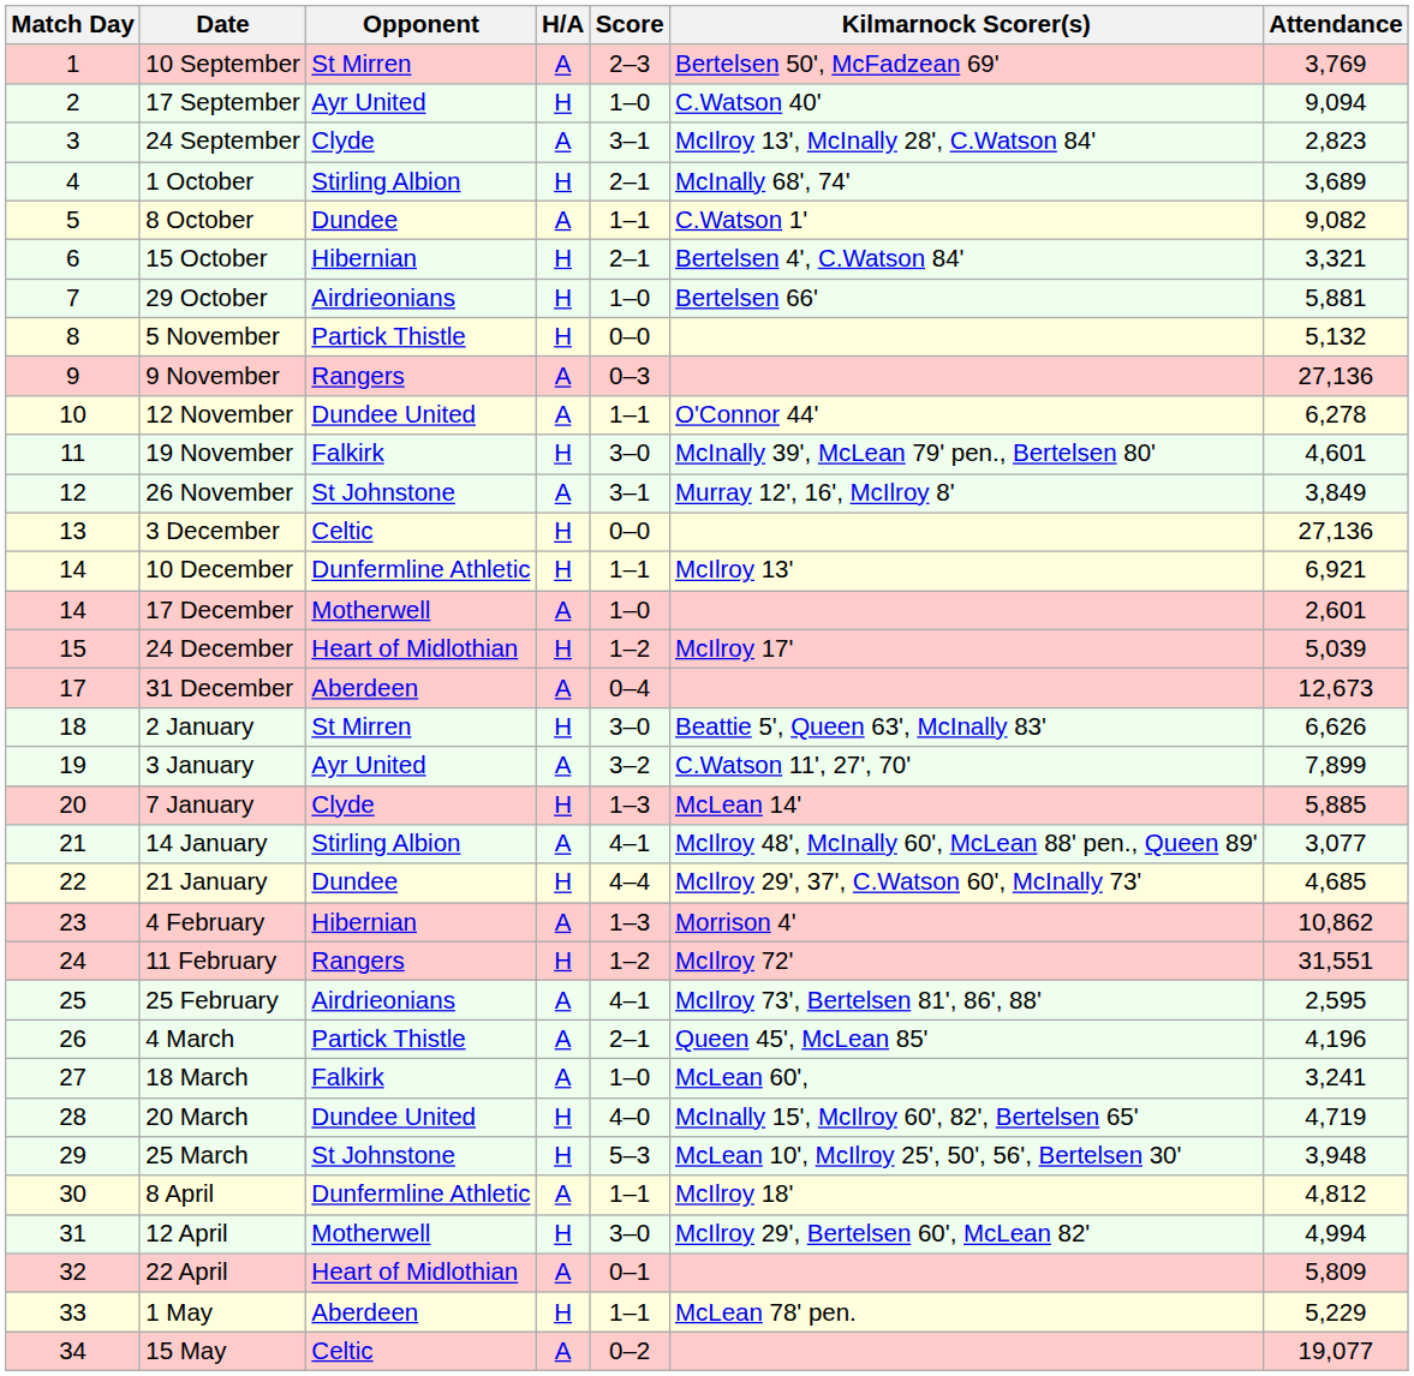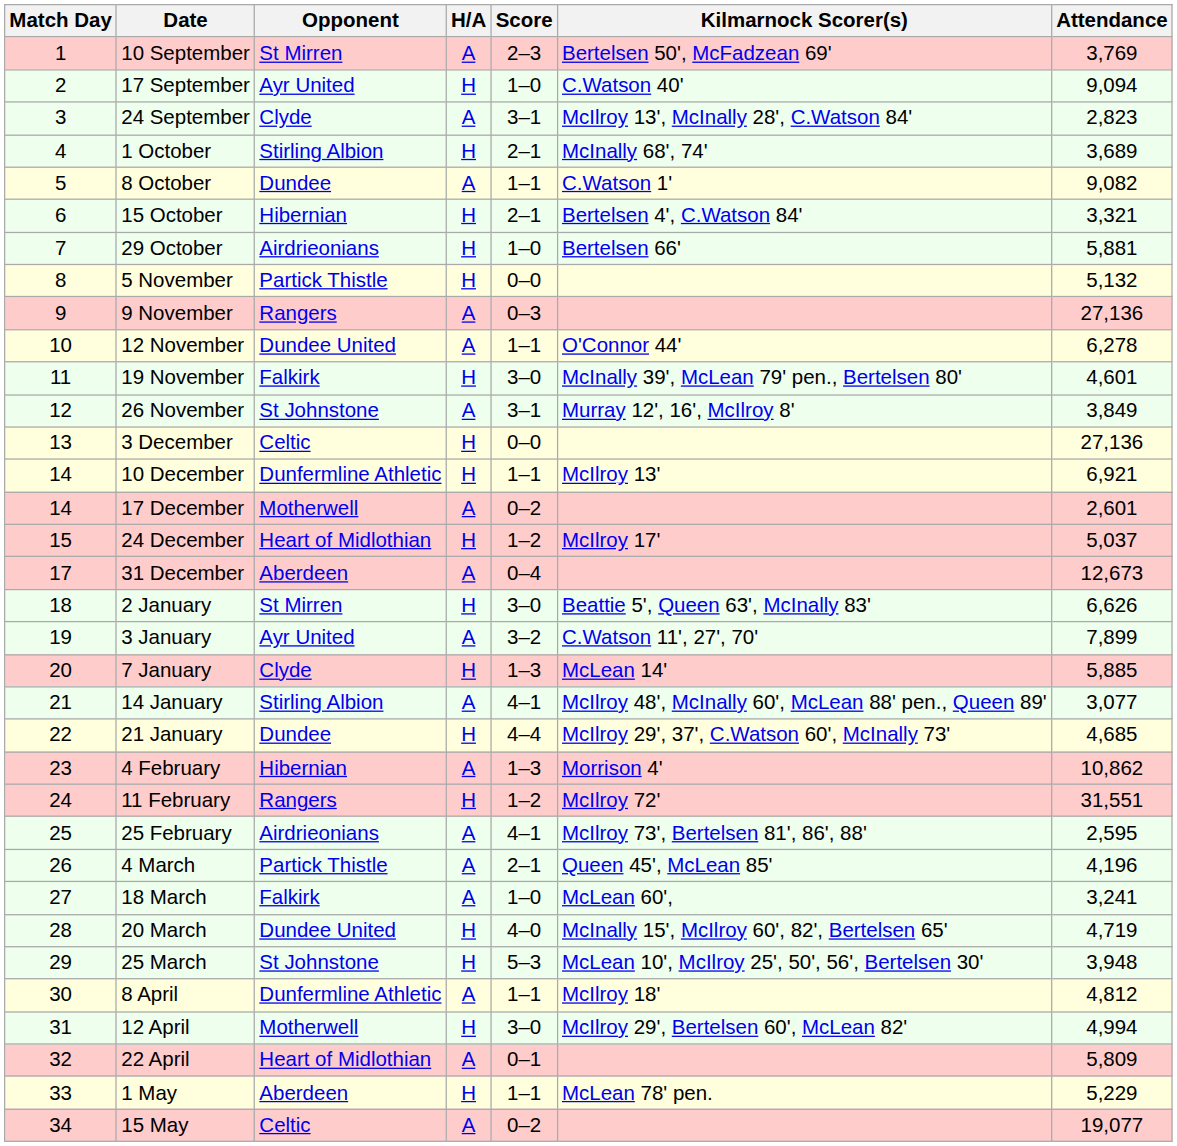 <table class="wikitable" style="text-align:center">
 <tr>
 <th>Match Day</th>
 <th>Date</th>
 <th>Opponent</th>
 <th>H/A</th>
 <th>Score</th>
 <th>Kilmarnock Scorer(s)</th>
 <th>Attendance</th>
 </tr>
 <tr bgcolor=#FFCCCC>
 <td>1</td>
 <td align=left>10 September</td>
 <td align=left><a href='#'>St Mirren</a></td>
 <td><a href='#'>A</a></td>
 <td>2–3</td>
 <td align=left><a href='#'>Bertelsen</a> 50', <a href='#'>McFadzean</a> 69'</td>
 <td>3,769</td>
 </tr>
 <tr bgcolor=#EEFFEE>
 <td>2</td>
 <td align=left>17 September</td>
 <td align=left><a href='#'>Ayr United</a></td>
 <td><a href='#'>H</a></td>
 <td>1–0</td>
 <td align=left><a href='#'>C.Watson</a> 40'</td>
 <td>9,094</td>
 </tr>
 <tr bgcolor=#EEFFEE>
 <td>3</td>
 <td align=left>24 September</td>
 <td align=left><a href='#'>Clyde</a></td>
 <td><a href='#'>A</a></td>
 <td>3–1</td>
 <td align=left><a href='#'>McIlroy</a> 13', <a href='#'>McInally</a> 28', <a href='#'>C.Watson</a> 84'</td>
 <td>2,823</td>
 </tr>
 <tr bgcolor=#EEFFEE>
 <td>4</td>
 <td align=left>1 October</td>
 <td align=left><a href='#'>Stirling Albion</a></td>
 <td><a href='#'>H</a></td>
 <td>2–1</td>
 <td align=left><a href='#'>McInally</a> 68', 74'</td>
 <td>3,689</td>
 </tr>
 <tr bgcolor=#FFFFDD>
 <td>5</td>
 <td align=left>8 October</td>
 <td align=left><a href='#'>Dundee</a></td>
 <td><a href='#'>A</a></td>
 <td>1–1</td>
 <td align=left><a href='#'>C.Watson</a> 1'</td>
 <td>9,082</td>
 </tr>
 <tr bgcolor=#EEFFEE>
 <td>6</td>
 <td align=left>15 October</td>
 <td align=left><a href='#'>Hibernian</a></td>
 <td><a href='#'>H</a></td>
 <td>2–1</td>
 <td align=left><a href='#'>Bertelsen</a> 4', <a href='#'>C.Watson</a> 84'</td>
 <td>3,321</td>
 </tr>
 <tr bgcolor=#EEFFEE>
 <td>7</td>
 <td align=left>29 October</td>
 <td align=left><a href='#'>Airdrieonians</a></td>
 <td><a href='#'>H</a></td>
 <td>1–0</td>
 <td align=left><a href='#'>Bertelsen</a> 66'</td>
 <td>5,881</td>
 </tr>
 <tr bgcolor=#FFFFDD>
 <td>8</td>
 <td align=left>5 November</td>
 <td align=left><a href='#'>Partick Thistle</a></td>
 <td><a href='#'>H</a></td>
 <td>0–0</td>
 <td align=left></td>
 <td>5,132</td>
 </tr>
 <tr bgcolor=#FFCCCC>
 <td>9</td>
 <td align=left>9 November</td>
 <td align=left><a href='#'>Rangers</a></td>
 <td><a href='#'>A</a></td>
 <td>0–3</td>
 <td align=left></td>
 <td>27,136</td>
 </tr>
 <tr bgcolor=#FFFFDD>
 <td>10</td>
 <td align=left>12 November</td>
 <td align=left><a href='#'>Dundee United</a></td>
 <td><a href='#'>A</a></td>
 <td>1–1</td>
 <td align=left><a href='#'>O'Connor</a> 44'</td>
 <td>6,278</td>
 </tr>
 <tr bgcolor=#EEFFEE>
 <td>11</td>
 <td align=left>19 November</td>
 <td align=left><a href='#'>Falkirk</a></td>
 <td><a href='#'>H</a></td>
 <td>3–0</td>
 <td align=left><a href='#'>McInally</a> 39', <a href='#'>McLean</a> 79' pen., <a href='#'>Bertelsen</a> 80'</td>
 <td>4,601</td>
 </tr>
 <tr bgcolor=#EEFFEE>
 <td>12</td>
 <td align=left>26 November</td>
 <td align=left><a href='#'>St Johnstone</a></td>
 <td><a href='#'>A</a></td>
 <td>3–1</td>
 <td align=left><a href='#'>Murray</a> 12', 16', <a href='#'>McIlroy</a> 8'</td>
 <td>3,849</td>
 </tr>
 <tr bgcolor=#FFFFDD>
 <td>13</td>
 <td align=left>3 December</td>
 <td align=left><a href='#'>Celtic</a></td>
 <td><a href='#'>H</a></td>
 <td>0–0</td>
 <td align=left></td>
 <td>27,136</td>
 </tr>
 <tr bgcolor=#FFFFDD>
 <td>14</td>
 <td align=left>10 December</td>
 <td align=left><a href='#'>Dunfermline Athletic</a></td>
 <td><a href='#'>H</a></td>
 <td>1–1</td>
 <td align=left><a href='#'>McIlroy</a> 13'</td>
 <td>6,921</td>
 </tr>
 <tr bgcolor=#FFCCCC>
 <td>14</td>
 <td align=left>17 December</td>
 <td align=left><a href='#'>Motherwell</a></td>
 <td><a href='#'>A</a></td>
-<td>1–0</td>
+<td>0–2</td>
 <td align=left></td>
 <td>2,601</td>
 </tr>
 <tr bgcolor=#FFCCCC>
 <td>15</td>
 <td align=left>24 December</td>
 <td align=left><a href='#'>Heart of Midlothian</a></td>
 <td><a href='#'>H</a></td>
 <td>1–2</td>
 <td align=left><a href='#'>McIlroy</a> 17'</td>
-<td>5,039</td>
+<td>5,037</td>
 </tr>
 <tr bgcolor=#FFCCCC>
 <td>17</td>
 <td align=left>31 December</td>
 <td align=left><a href='#'>Aberdeen</a></td>
 <td><a href='#'>A</a></td>
 <td>0–4</td>
 <td align=left></td>
 <td>12,673</td>
 </tr>
 <tr bgcolor=#EEFFEE>
 <td>18</td>
 <td align=left>2 January</td>
 <td align=left><a href='#'>St Mirren</a></td>
 <td><a href='#'>H</a></td>
 <td>3–0</td>
 <td align=left><a href='#'>Beattie</a> 5', <a href='#'>Queen</a> 63', <a href='#'>McInally</a> 83'</td>
 <td>6,626</td>
 </tr>
 <tr bgcolor=#EEFFEE>
 <td>19</td>
 <td align=left>3 January</td>
 <td align=left><a href='#'>Ayr United</a></td>
 <td><a href='#'>A</a></td>
 <td>3–2</td>
 <td align=left><a href='#'>C.Watson</a> 11', 27', 70'</td>
 <td>7,899</td>
 </tr>
 <tr bgcolor=#FFCCCC>
 <td>20</td>
 <td align=left>7 January</td>
 <td align=left><a href='#'>Clyde</a></td>
 <td><a href='#'>H</a></td>
 <td>1–3</td>
 <td align=left><a href='#'>McLean</a> 14'</td>
 <td>5,885</td>
 </tr>
 <tr bgcolor=#EEFFEE>
 <td>21</td>
 <td align=left>14 January</td>
 <td align=left><a href='#'>Stirling Albion</a></td>
 <td><a href='#'>A</a></td>
 <td>4–1</td>
 <td align=left><a href='#'>McIlroy</a> 48', <a href='#'>McInally</a> 60', <a href='#'>McLean</a> 88' pen., <a href='#'>Queen</a> 89'</td>
 <td>3,077</td>
 </tr>
 <tr bgcolor=#FFFFDD>
 <td>22</td>
 <td align=left>21 January</td>
 <td align=left><a href='#'>Dundee</a></td>
 <td><a href='#'>H</a></td>
 <td>4–4</td>
 <td align=left><a href='#'>McIlroy</a> 29', 37', <a href='#'>C.Watson</a> 60', <a href='#'>McInally</a> 73'</td>
 <td>4,685</td>
 </tr>
 <tr bgcolor=#FFCCCC>
 <td>23</td>
 <td align=left>4 February</td>
 <td align=left><a href='#'>Hibernian</a></td>
 <td><a href='#'>A</a></td>
 <td>1–3</td>
 <td align=left><a href='#'>Morrison</a> 4'</td>
 <td>10,862</td>
 </tr>
 <tr bgcolor=#FFCCCC>
 <td>24</td>
 <td align=left>11 February</td>
 <td align=left><a href='#'>Rangers</a></td>
 <td><a href='#'>H</a></td>
 <td>1–2</td>
 <td align=left><a href='#'>McIlroy</a> 72'</td>
 <td>31,551</td>
 </tr>
 <tr bgcolor=#EEFFEE>
 <td>25</td>
 <td align=left>25 February</td>
 <td align=left><a href='#'>Airdrieonians</a></td>
 <td><a href='#'>A</a></td>
 <td>4–1</td>
 <td align=left><a href='#'>McIlroy</a> 73', <a href='#'>Bertelsen</a> 81', 86', 88'</td>
 <td>2,595</td>
 </tr>
 <tr bgcolor=#EEFFEE>
 <td>26</td>
 <td align=left>4 March</td>
 <td align=left><a href='#'>Partick Thistle</a></td>
 <td><a href='#'>A</a></td>
 <td>2–1</td>
 <td align=left><a href='#'>Queen</a> 45', <a href='#'>McLean</a> 85'</td>
 <td>4,196</td>
 </tr>
 <tr bgcolor=#EEFFEE>
 <td>27</td>
 <td align=left>18 March</td>
 <td align=left><a href='#'>Falkirk</a></td>
 <td><a href='#'>A</a></td>
 <td>1–0</td>
 <td align=left><a href='#'>McLean</a> 60',</td>
 <td>3,241</td>
 </tr>
 <tr bgcolor=#EEFFEE>
 <td>28</td>
 <td align=left>20 March</td>
 <td align=left><a href='#'>Dundee United</a></td>
 <td><a href='#'>H</a></td>
 <td>4–0</td>
 <td align=left><a href='#'>McInally</a> 15', <a href='#'>McIlroy</a> 60', 82', <a href='#'>Bertelsen</a> 65'</td>
 <td>4,719</td>
 </tr>
 <tr bgcolor=#EEFFEE>
 <td>29</td>
 <td align=left>25 March</td>
 <td align=left><a href='#'>St Johnstone</a></td>
 <td><a href='#'>H</a></td>
 <td>5–3</td>
 <td align=left><a href='#'>McLean</a> 10', <a href='#'>McIlroy</a> 25', 50', 56', <a href='#'>Bertelsen</a> 30'</td>
 <td>3,948</td>
 </tr>
 <tr bgcolor=#FFFFDD>
 <td>30</td>
 <td align=left>8 April</td>
 <td align=left><a href='#'>Dunfermline Athletic</a></td>
 <td><a href='#'>A</a></td>
 <td>1–1</td>
 <td align=left><a href='#'>McIlroy</a> 18'</td>
 <td>4,812</td>
 </tr>
 <tr bgcolor=#EEFFEE>
 <td>31</td>
 <td align=left>12 April</td>
 <td align=left><a href='#'>Motherwell</a></td>
 <td><a href='#'>H</a></td>
 <td>3–0</td>
 <td align=left><a href='#'>McIlroy</a> 29', <a href='#'>Bertelsen</a> 60', <a href='#'>McLean</a> 82'</td>
 <td>4,994</td>
 </tr>
 <tr bgcolor=#FFCCCC>
 <td>32</td>
 <td align=left>22 April</td>
 <td align=left><a href='#'>Heart of Midlothian</a></td>
 <td><a href='#'>A</a></td>
 <td>0–1</td>
 <td align=left></td>
 <td>5,809</td>
 </tr>
 <tr bgcolor=#FFFFDD>
 <td>33</td>
 <td align=left>1 May</td>
 <td align=left><a href='#'>Aberdeen</a></td>
 <td><a href='#'>H</a></td>
 <td>1–1</td>
 <td align=left><a href='#'>McLean</a> 78' pen.</td>
 <td>5,229</td>
 </tr>
 <tr bgcolor=#FFCCCC>
 <td>34</td>
 <td align=left>15 May</td>
 <td align=left><a href='#'>Celtic</a></td>
 <td><a href='#'>A</a></td>
 <td>0–2</td>
 <td align=left></td>
 <td>19,077</td>
 </tr>
 </table>
